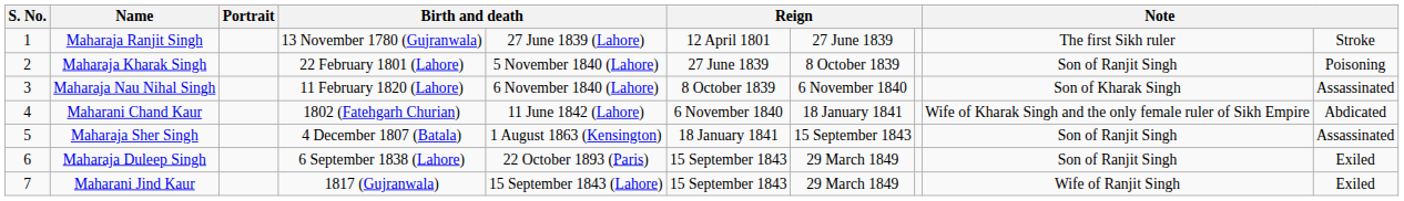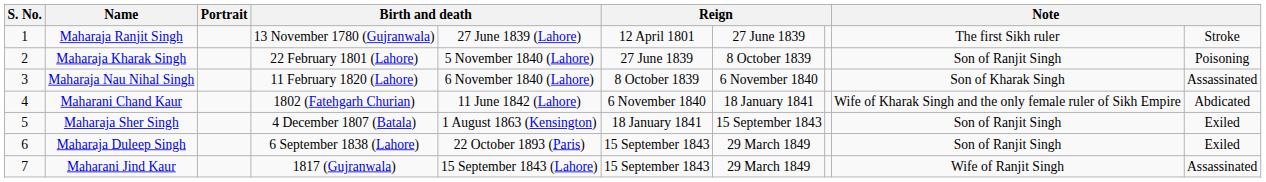 <table class="wikitable" style="text-align:center">
 <tr>
 <th>S. No.</th>
 <th>Name</th>
 <th>Portrait</th>
 <th colspan=2>Birth and death</th>
 <th colspan=3>Reign</th>
 <th colspan=2>Note</th>
 </tr>
 <tr>
 <td>1</td>
 <td><a href='#'>Maharaja Ranjit Singh</a></td>
 <td></td>
 <td>13 November 1780 (<a href='#'>Gujranwala</a>)</td>
 <td>27 June 1839 (<a href='#'>Lahore</a>)</td>
 <td>12 April 1801</td>
 <td>27 June 1839</td>
 <td></td>
 <td>The first Sikh ruler</td>
 <td>Stroke</td>
 </tr>
 <tr>
 <td>2</td>
 <td><a href='#'>Maharaja Kharak Singh</a></td>
 <td></td>
 <td>22 February 1801 (<a href='#'>Lahore</a>)</td>
 <td>5 November 1840 (<a href='#'>Lahore</a>)</td>
 <td>27 June 1839</td>
 <td>8 October 1839</td>
 <td></td>
 <td>Son of Ranjit Singh</td>
 <td>Poisoning</td>
 </tr>
 <tr>
 <td>3</td>
 <td><a href='#'>Maharaja Nau Nihal Singh</a></td>
 <td></td>
 <td>11 February 1820 (<a href='#'>Lahore</a>)</td>
 <td>6 November 1840 (<a href='#'>Lahore</a>)</td>
 <td>8 October 1839</td>
 <td>6 November 1840</td>
 <td></td>
 <td>Son of Kharak Singh</td>
 <td>Assassinated</td>
 </tr>
 <tr>
 <td>4</td>
 <td><a href='#'>Maharani Chand Kaur</a> <br></td>
 <td></td>
 <td>1802 (<a href='#'>Fatehgarh Churian</a>)</td>
 <td>11 June 1842 (<a href='#'>Lahore</a>)</td>
 <td>6 November 1840</td>
 <td>18 January 1841</td>
 <td></td>
 <td>Wife of Kharak Singh and the only female ruler of Sikh Empire</td>
 <td>Abdicated</td>
 </tr>
 <tr>
 <td>5</td>
 <td><a href='#'>Maharaja Sher Singh</a></td>
 <td></td>
 <td>4 December 1807 (<a href='#'>Batala</a>)</td>
 <td>1 August 1863 (<a href='#'>Kensington</a>)</td>
 <td>18 January 1841</td>
 <td>15 September 1843</td>
 <td></td>
 <td>Son of Ranjit Singh</td>
-<td>Assassinated</td>
+<td>Exiled</td>
 </tr>
 <tr>
 <td>6</td>
 <td><a href='#'>Maharaja Duleep Singh</a></td>
 <td></td>
 <td>6 September 1838 (<a href='#'>Lahore</a>)</td>
 <td>22 October 1893 (<a href='#'>Paris</a>)</td>
 <td>15 September 1843</td>
 <td>29 March 1849</td>
 <td></td>
 <td>Son of Ranjit Singh</td>
 <td>Exiled</td>
 </tr>
 <tr>
 <td>7</td>
 <td><a href='#'>Maharani Jind Kaur</a><br></td>
 <td></td>
 <td>1817 (<a href='#'>Gujranwala</a>)</td>
 <td>15 September 1843 (<a href='#'>Lahore</a>)</td>
 <td>15 September 1843</td>
 <td>29 March 1849</td>
 <td></td>
 <td>Wife of Ranjit Singh</td>
-<td>Exiled</td>
+<td>Assassinated</td>
 </tr>
 </table>
